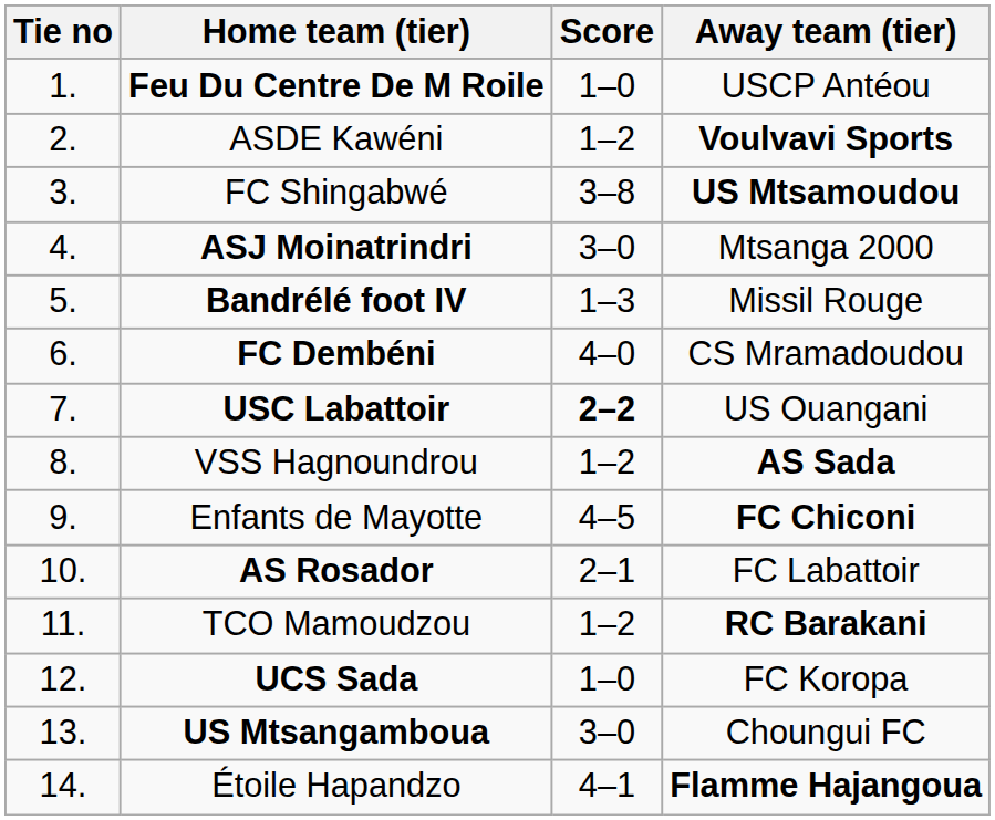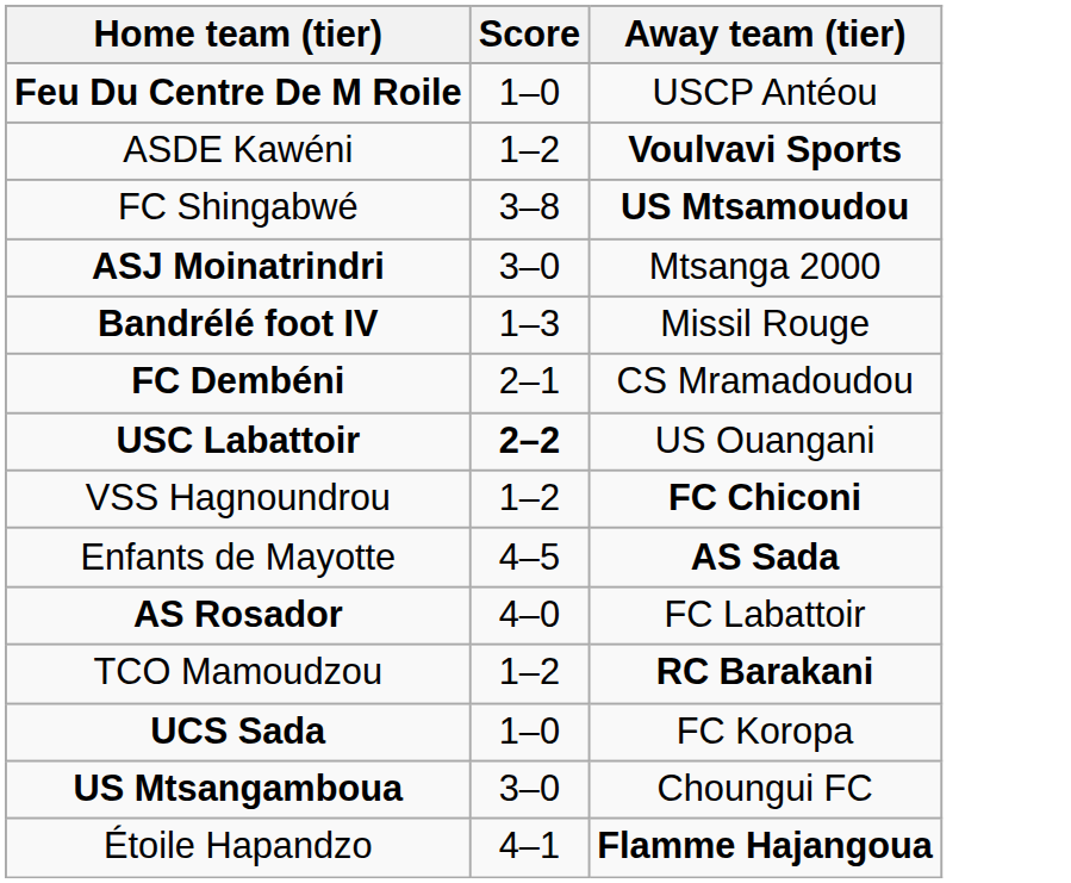 <table class="wikitable" style="text-align: center">
 <tr>
-<th>Tie no</th>
 <th>Home team (tier)</th>
 <th>Score</th>
 <th>Away team (tier)</th>
 </tr>
 <tr>
-<td>1.</td>
 <td> <strong>Feu Du Centre De M Roile</strong></td>
 <td>1–0</td>
 <td>USCP Antéou </td>
 </tr>
 <tr>
-<td>2.</td>
 <td> ASDE Kawéni</td>
 <td>1–2</td>
 <td><strong>Voulvavi Sports</strong> </td>
 </tr>
 <tr>
-<td>3.</td>
 <td> FC Shingabwé</td>
 <td>3–8</td>
 <td><strong>US Mtsamoudou</strong> </td>
 </tr>
 <tr>
-<td>4.</td>
 <td> <strong>ASJ Moinatrindri</strong></td>
 <td>3–0</td>
 <td>Mtsanga 2000 </td>
 </tr>
 <tr>
-<td>5.</td>
 <td> <strong>Bandrélé foot IV</strong></td>
 <td>1–3</td>
 <td>Missil Rouge </td>
 </tr>
 <tr>
-<td>6.</td>
 <td> <strong>FC Dembéni</strong></td>
-<td>4–0</td>
+<td>2–1</td>
 <td>CS Mramadoudou </td>
 </tr>
 <tr>
-<td>7.</td>
 <td> <strong>USC Labattoir</strong></td>
 <td><strong>2–2 </strong></td>
 <td>US Ouangani </td>
 </tr>
 <tr>
-<td>8.</td>
 <td> VSS Hagnoundrou</td>
 <td>1–2</td>
+<td><strong>FC Chiconi</strong> </td>
+</tr>
+<tr>
+<td> Enfants de Mayotte</td>
+<td>4–5</td>
 <td><strong>AS Sada</strong> </td>
 </tr>
 <tr>
-<td>9.</td>
-<td> Enfants de Mayotte</td>
-<td>4–5</td>
-<td><strong>FC Chiconi</strong> </td>
-</tr>
-<tr>
-<td>10.</td>
 <td> <strong>AS Rosador</strong></td>
-<td>2–1</td>
+<td>4–0</td>
 <td>FC Labattoir </td>
 </tr>
 <tr>
-<td>11.</td>
 <td> TCO Mamoudzou</td>
 <td>1–2</td>
 <td><strong>RC Barakani</strong> </td>
 </tr>
 <tr>
-<td>12.</td>
 <td> <strong>UCS Sada</strong></td>
 <td>1–0</td>
 <td>FC Koropa </td>
 </tr>
 <tr>
-<td>13.</td>
 <td> <strong>US Mtsangamboua</strong></td>
 <td>3–0</td>
 <td>Choungui FC </td>
 </tr>
 <tr>
-<td>14.</td>
 <td> Étoile Hapandzo</td>
 <td>4–1</td>
 <td><strong>Flamme Hajangoua</strong> </td>
 </tr>
 </table>
